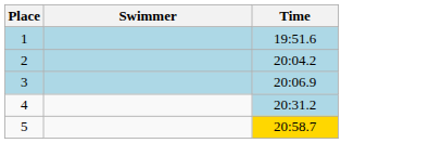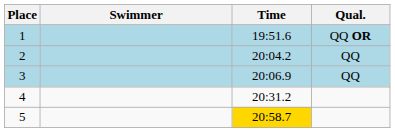 <table class=wikitable style="text-align:center">
 <tr>
 <th>Place</th>
 <th width=230>Swimmer</th>
 <th width=90>Time</th>
+<th width=90>Qual.</th>
 </tr>
 <tr bgcolor=lightblue>
 <td>1</td>
 <td align=left></td>
 <td>19:51.6</td>
+<td>QQ <strong>OR</strong></td>
 </tr>
 <tr bgcolor=lightblue>
 <td>2</td>
 <td align=left></td>
 <td>20:04.2</td>
+<td>QQ</td>
 </tr>
 <tr bgcolor=lightblue>
 <td>3</td>
 <td align=left></td>
 <td>20:06.9</td>
+<td>QQ</td>
 </tr>
 <tr>
 <td>4</td>
 <td align=left></td>
-<td style="background: lightblue;">20:31.2</td>
+<td>20:31.2</td>
+<td></td>
 </tr>
 <tr>
 <td>5</td>
 <td align=left></td>
 <td style="background: gold;">20:58.7</td>
+<td></td>
 </tr>
 </table>
